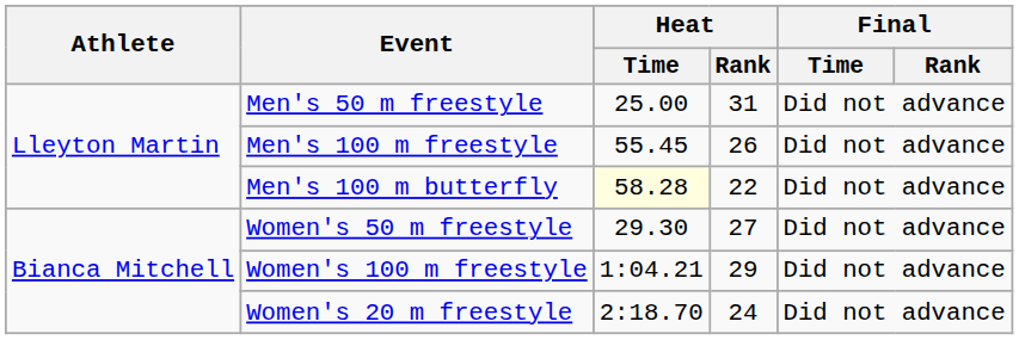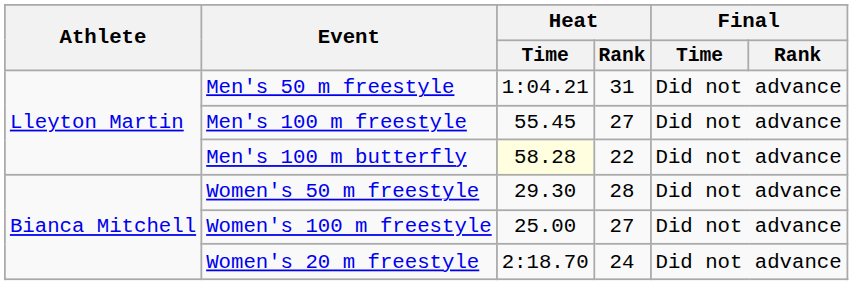 <table class=wikitable style="font-size:90%">
 <tr>
 <th rowspan="2">Athlete</th>
 <th rowspan="2">Event</th>
 <th colspan="2">Heat</th>
 <th colspan="2">Final</th>
 </tr>
 <tr style="font-size:95%">
 <th>Time</th>
 <th>Rank</th>
 <th>Time</th>
 <th>Rank</th>
 </tr>
 <tr align=center>
 <td align=left rowspan="3"><a href='#'>Lleyton Martin</a></td>
 <td align=left><a href='#'>Men's 50 m freestyle</a></td>
-<td>25.00</td>
+<td>1:04.21</td>
 <td>31</td>
 <td colspan="2">Did not advance</td>
 </tr>
 <tr align=center>
 <td align=left><a href='#'>Men's 100 m freestyle</a></td>
 <td>55.45</td>
-<td>26</td>
+<td>27</td>
 <td colspan="2">Did not advance</td>
 </tr>
 <tr align=center>
 <td align=left><a href='#'>Men's 100 m butterfly</a></td>
 <td style="background: lightyellow;">58.28</td>
 <td>22</td>
 <td colspan="2">Did not advance</td>
 </tr>
 <tr align=center>
 <td align=left rowspan="3"><a href='#'>Bianca Mitchell</a></td>
 <td align=left><a href='#'>Women's 50 m freestyle</a></td>
 <td>29.30</td>
-<td>27</td>
+<td>28</td>
 <td colspan="2">Did not advance</td>
 </tr>
 <tr align=center>
 <td align=left><a href='#'>Women's 100 m freestyle</a></td>
-<td>1:04.21</td>
-<td>29</td>
+<td>25.00</td>
+<td>27</td>
 <td colspan="2">Did not advance</td>
 </tr>
 <tr align=center>
 <td align=left><a href='#'>Women's 20 m freestyle</a></td>
 <td>2:18.70</td>
 <td>24</td>
 <td colspan="2">Did not advance</td>
 </tr>
 </table>
